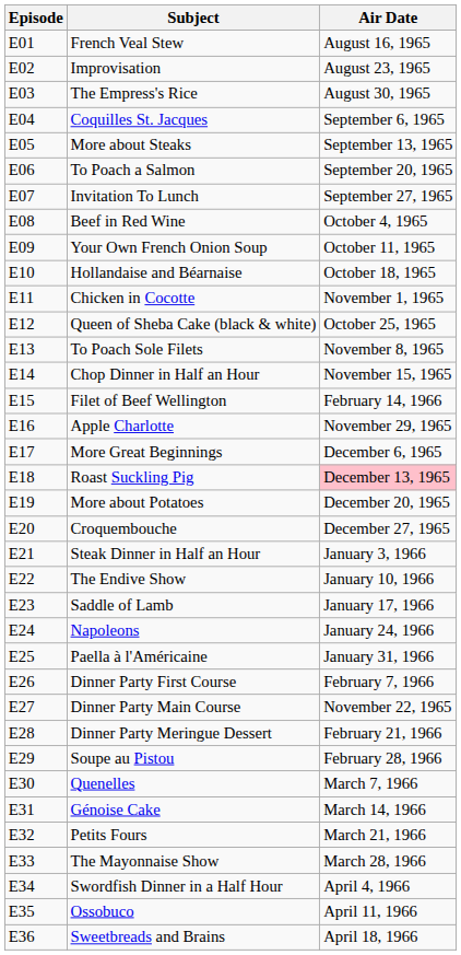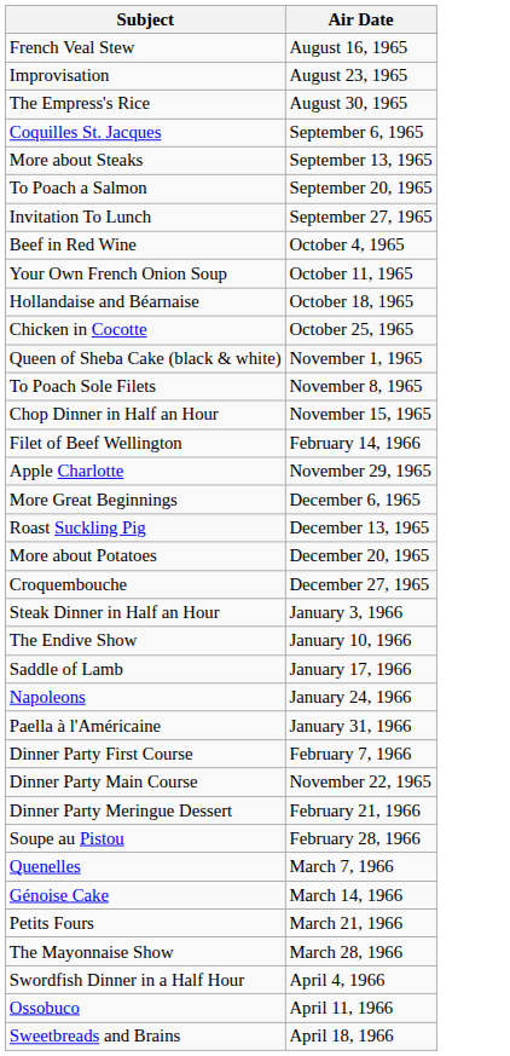 <table class="wikitable">
 <tr>
-<th>Episode</th>
 <th>Subject</th>
 <th>Air Date</th>
 </tr>
 <tr>
-<td>E01</td>
 <td>French Veal Stew</td>
 <td>August 16, 1965</td>
 </tr>
 <tr>
-<td>E02</td>
 <td>Improvisation</td>
 <td>August 23, 1965</td>
 </tr>
 <tr>
-<td>E03</td>
 <td>The Empress's Rice</td>
 <td>August 30, 1965</td>
 </tr>
 <tr>
-<td>E04</td>
 <td><a href='#'>Coquilles St. Jacques</a></td>
 <td>September 6, 1965</td>
 </tr>
 <tr>
-<td>E05</td>
 <td>More about Steaks</td>
 <td>September 13, 1965</td>
 </tr>
 <tr>
-<td>E06</td>
 <td>To Poach a Salmon</td>
 <td>September 20, 1965</td>
 </tr>
 <tr>
-<td>E07</td>
 <td>Invitation To Lunch</td>
 <td>September 27, 1965</td>
 </tr>
 <tr>
-<td>E08</td>
 <td>Beef in Red Wine</td>
 <td>October 4, 1965</td>
 </tr>
 <tr>
-<td>E09</td>
 <td>Your Own French Onion Soup</td>
 <td>October 11, 1965</td>
 </tr>
 <tr>
-<td>E10</td>
 <td>Hollandaise and Béarnaise</td>
 <td>October 18, 1965</td>
 </tr>
 <tr>
-<td>E11</td>
 <td>Chicken in <a href='#'>Cocotte</a></td>
+<td>October 25, 1965</td>
+</tr>
+<tr>
+<td>Queen of Sheba Cake (black & white)</td>
 <td>November 1, 1965</td>
 </tr>
 <tr>
-<td>E12</td>
-<td>Queen of Sheba Cake (black & white)</td>
-<td>October 25, 1965</td>
-</tr>
-<tr>
-<td>E13</td>
 <td>To Poach Sole Filets</td>
 <td>November 8, 1965</td>
 </tr>
 <tr>
-<td>E14</td>
 <td>Chop Dinner in Half an Hour</td>
 <td>November 15, 1965</td>
 </tr>
 <tr>
-<td>E15</td>
 <td>Filet of Beef Wellington</td>
 <td>February 14, 1966</td>
 </tr>
 <tr>
-<td>E16</td>
 <td>Apple <a href='#'>Charlotte</a></td>
 <td>November 29, 1965</td>
 </tr>
 <tr>
-<td>E17</td>
 <td>More Great Beginnings</td>
 <td>December 6, 1965</td>
 </tr>
 <tr>
-<td>E18</td>
 <td>Roast <a href='#'>Suckling Pig</a></td>
-<td style="background: pink;">December 13, 1965</td>
+<td>December 13, 1965</td>
 </tr>
 <tr>
-<td>E19</td>
 <td>More about Potatoes</td>
 <td>December 20, 1965</td>
 </tr>
 <tr>
-<td>E20</td>
 <td>Croquembouche</td>
 <td>December 27, 1965</td>
 </tr>
 <tr>
-<td>E21</td>
 <td>Steak Dinner in Half an Hour</td>
 <td>January 3, 1966</td>
 </tr>
 <tr>
-<td>E22</td>
 <td>The Endive Show</td>
 <td>January 10, 1966</td>
 </tr>
 <tr>
-<td>E23</td>
 <td>Saddle of Lamb</td>
 <td>January 17, 1966</td>
 </tr>
 <tr>
-<td>E24</td>
 <td><a href='#'>Napoleons</a></td>
 <td>January 24, 1966</td>
 </tr>
 <tr>
-<td>E25</td>
 <td>Paella à l'Américaine</td>
 <td>January 31, 1966</td>
 </tr>
 <tr>
-<td>E26</td>
 <td>Dinner Party First Course</td>
 <td>February 7, 1966</td>
 </tr>
 <tr>
-<td>E27</td>
 <td>Dinner Party Main Course</td>
 <td>November 22, 1965</td>
 </tr>
 <tr>
-<td>E28</td>
 <td>Dinner Party Meringue Dessert</td>
 <td>February 21, 1966</td>
 </tr>
 <tr>
-<td>E29</td>
 <td>Soupe au <a href='#'>Pistou</a></td>
 <td>February 28, 1966</td>
 </tr>
 <tr>
-<td>E30</td>
 <td><a href='#'>Quenelles</a></td>
 <td>March 7, 1966</td>
 </tr>
 <tr>
-<td>E31</td>
 <td><a href='#'>Génoise Cake</a></td>
 <td>March 14, 1966</td>
 </tr>
 <tr>
-<td>E32</td>
 <td>Petits Fours</td>
 <td>March 21, 1966</td>
 </tr>
 <tr>
-<td>E33</td>
 <td>The Mayonnaise Show</td>
 <td>March 28, 1966</td>
 </tr>
 <tr>
-<td>E34</td>
 <td>Swordfish Dinner in a Half Hour</td>
 <td>April 4, 1966</td>
 </tr>
 <tr>
-<td>E35</td>
 <td><a href='#'>Ossobuco</a></td>
 <td>April 11, 1966</td>
 </tr>
 <tr>
-<td>E36</td>
 <td><a href='#'>Sweetbreads</a> and Brains</td>
 <td>April 18, 1966</td>
 </tr>
 </table>
